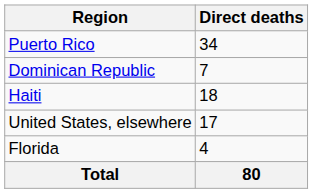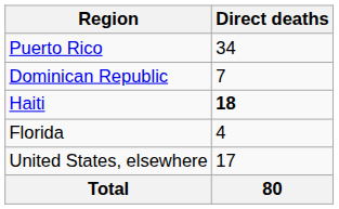 <table class="wikitable" style="float:right;">
 <tr>
 <th>Region</th>
 <th>Direct deaths</th>
 </tr>
 <tr>
 <td><a href='#'>Puerto Rico</a></td>
 <td>34</td>
 </tr>
 <tr>
 <td><a href='#'>Dominican Republic</a></td>
 <td>7</td>
 </tr>
 <tr>
 <td><a href='#'>Haiti</a></td>
-<td>18</td>
+<td><strong>18</strong></td>
+</tr>
+<tr>
+<td>Florida</td>
+<td>4</td>
 </tr>
 <tr>
 <td>United States, elsewhere</td>
 <td>17</td>
 </tr>
 <tr>
-<td>Florida</td>
-<td>4</td>
-</tr>
-<tr>
 <th>Total</th>
 <th>80</th>
 </tr>
 </table>
